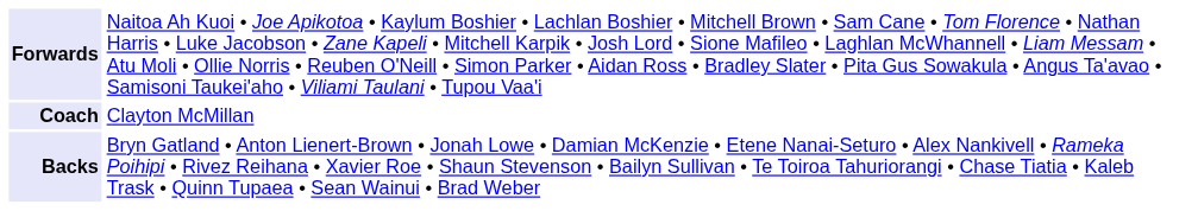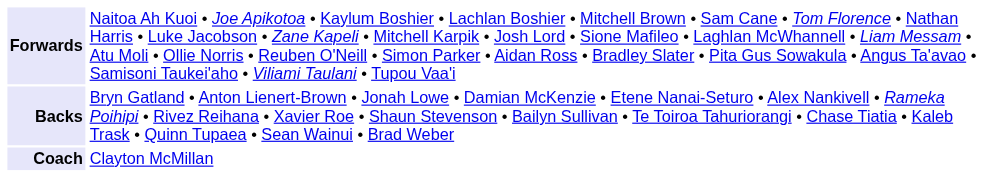 <table cellpadding="2" style="border:1px solid white;font-size:90%">
 <tr>
 <td style="text-align:right;background:lavender"><strong>Forwards</strong></td>
 <td style="text-align:left"><a href='#'>Naitoa Ah Kuoi</a> • <em><a href='#'>Joe Apikotoa</a></em> • <a href='#'>Kaylum Boshier</a> • <a href='#'>Lachlan Boshier</a> • <a href='#'>Mitchell Brown</a> • <a href='#'>Sam Cane</a> • <em><a href='#'>Tom Florence</a></em> • <a href='#'>Nathan Harris</a> • <a href='#'>Luke Jacobson</a> • <em><a href='#'>Zane Kapeli</a></em> • <a href='#'>Mitchell Karpik</a> • <a href='#'>Josh Lord</a> • <a href='#'>Sione Mafileo</a> • <a href='#'>Laghlan McWhannell</a> • <em><a href='#'>Liam Messam</a></em> • <a href='#'>Atu Moli</a> • <a href='#'>Ollie Norris</a> • <a href='#'>Reuben O'Neill</a> • <a href='#'>Simon Parker</a> • <a href='#'>Aidan Ross</a> • <a href='#'>Bradley Slater</a> • <a href='#'>Pita Gus Sowakula</a> • <a href='#'>Angus Ta'avao</a> • <a href='#'>Samisoni Taukei'aho</a> • <em><a href='#'>Viliami Taulani</a></em> • <a href='#'>Tupou Vaa'i</a></td>
 </tr>
 <tr>
+<td style="text-align:right;background:lavender"><strong>Backs</strong></td>
+<td style="text-align:left"><a href='#'>Bryn Gatland</a> • <a href='#'>Anton Lienert-Brown</a> • <a href='#'>Jonah Lowe</a> • <a href='#'>Damian McKenzie</a> • <a href='#'>Etene Nanai-Seturo</a> • <a href='#'>Alex Nankivell</a> • <em><a href='#'>Rameka Poihipi</a></em> • <a href='#'>Rivez Reihana</a> • <a href='#'>Xavier Roe</a> • <a href='#'>Shaun Stevenson</a> • <a href='#'>Bailyn Sullivan</a> • <a href='#'>Te Toiroa Tahuriorangi</a> • <a href='#'>Chase Tiatia</a> • <a href='#'>Kaleb Trask</a> • <a href='#'>Quinn Tupaea</a> • <a href='#'>Sean Wainui</a> • <a href='#'>Brad Weber</a></td>
+</tr>
+<tr>
 <td style="text-align:right;background:lavender"><strong>Coach</strong></td>
 <td style="text-align:left"><a href='#'>Clayton McMillan</a></td>
 </tr>
-<tr>
-<td style="text-align:right;background:lavender"><strong>Backs</strong></td>
-<td style="text-align:left"><a href='#'>Bryn Gatland</a> • <a href='#'>Anton Lienert-Brown</a> • <a href='#'>Jonah Lowe</a> • <a href='#'>Damian McKenzie</a> • <a href='#'>Etene Nanai-Seturo</a> • <a href='#'>Alex Nankivell</a> • <em><a href='#'>Rameka Poihipi</a></em> • <a href='#'>Rivez Reihana</a> • <a href='#'>Xavier Roe</a> • <a href='#'>Shaun Stevenson</a> • <a href='#'>Bailyn Sullivan</a> • <a href='#'>Te Toiroa Tahuriorangi</a> • <a href='#'>Chase Tiatia</a> • <a href='#'>Kaleb Trask</a> • <a href='#'>Quinn Tupaea</a> • <a href='#'>Sean Wainui</a> • <a href='#'>Brad Weber</a></td>
-</tr>
 </table>
